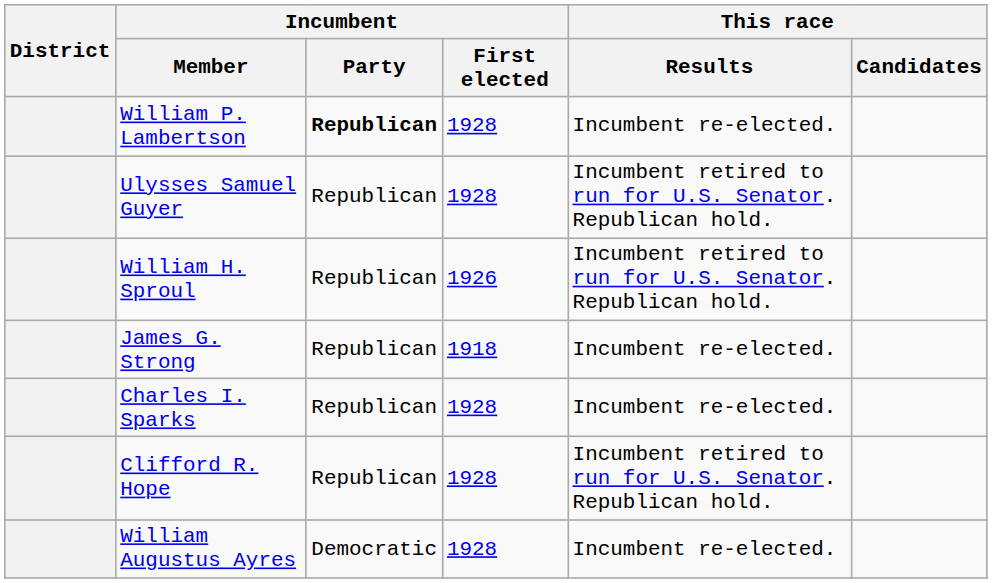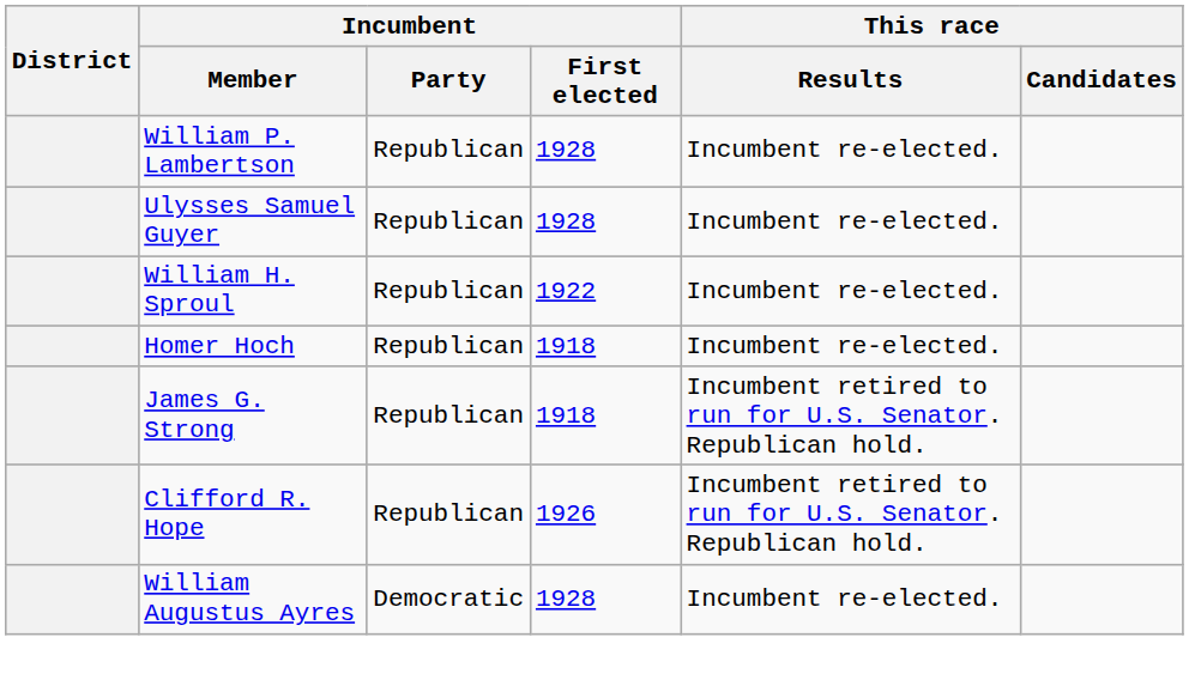 <table class=wikitable>
 <tr>
 <th rowspan=2>District</th>
 <th colspan=3>Incumbent</th>
 <th colspan=2>This race</th>
 </tr>
 <tr>
 <th>Member</th>
 <th>Party</th>
 <th>First elected</th>
 <th>Results</th>
 <th>Candidates</th>
 </tr>
 <tr>
 <th></th>
 <td><a href='#'>William P. Lambertson</a></td>
-<td><strong>Republican</strong></td>
+<td>Republican</td>
 <td><a href='#'>1928</a></td>
 <td>Incumbent re-elected.</td>
 <td nowrap></td>
 </tr>
 <tr>
 <th></th>
 <td><a href='#'>Ulysses Samuel Guyer</a></td>
 <td>Republican</td>
 <td><a href='#'>1928</a></td>
-<td>Incumbent retired to <a href='#'>run for U.S. Senator</a>.<br>Republican hold.</td>
+<td>Incumbent re-elected.</td>
 <td nowrap></td>
 </tr>
 <tr>
 <th></th>
 <td><a href='#'>William H. Sproul</a></td>
 <td>Republican</td>
-<td><a href='#'>1926</a></td>
-<td>Incumbent retired to <a href='#'>run for U.S. Senator</a>.<br>Republican hold.</td>
+<td><a href='#'>1922</a></td>
+<td>Incumbent re-elected.</td>
+<td nowrap></td>
+</tr>
+<tr>
+<th></th>
+<td><a href='#'>Homer Hoch</a></td>
+<td>Republican</td>
+<td><a href='#'>1918</a></td>
+<td>Incumbent re-elected.</td>
 <td nowrap></td>
 </tr>
 <tr>
 <th></th>
 <td><a href='#'>James G. Strong</a></td>
 <td>Republican</td>
 <td><a href='#'>1918</a></td>
-<td>Incumbent re-elected.</td>
-<td nowrap></td>
-</tr>
-<tr>
-<th></th>
-<td><a href='#'>Charles I. Sparks</a></td>
-<td>Republican</td>
-<td><a href='#'>1928</a></td>
-<td>Incumbent re-elected.</td>
+<td>Incumbent retired to <a href='#'>run for U.S. Senator</a>.<br>Republican hold.</td>
 <td nowrap></td>
 </tr>
 <tr>
 <th></th>
 <td><a href='#'>Clifford R. Hope</a></td>
 <td>Republican</td>
-<td><a href='#'>1928</a></td>
+<td><a href='#'>1926</a></td>
 <td>Incumbent retired to <a href='#'>run for U.S. Senator</a>.<br>Republican hold.</td>
 <td nowrap></td>
 </tr>
 <tr>
 <th></th>
 <td><a href='#'>William Augustus Ayres</a></td>
 <td>Democratic</td>
 <td><a href='#'>1928</a></td>
 <td>Incumbent re-elected.</td>
 <td nowrap></td>
 </tr>
 </table>
